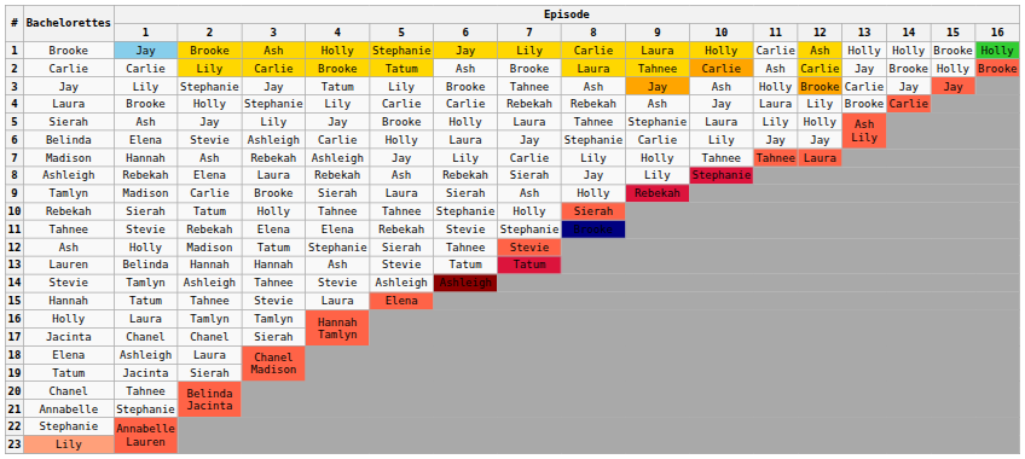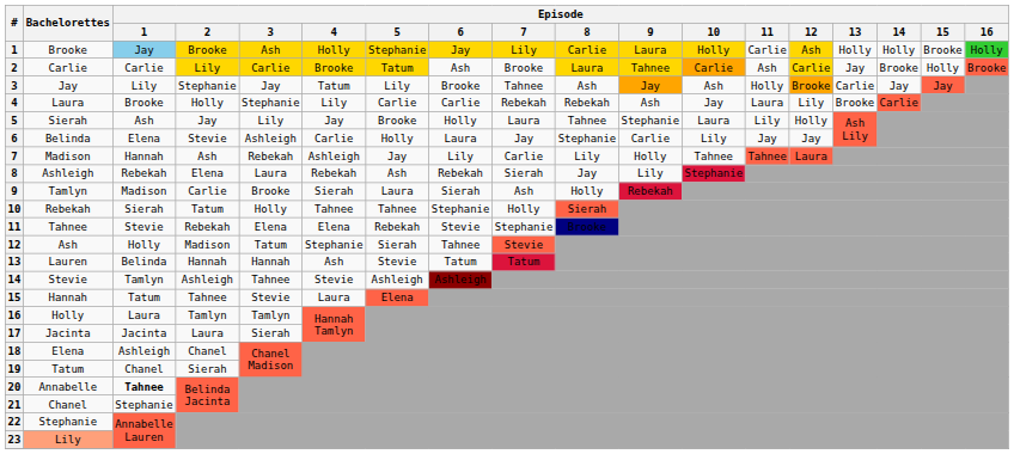 <table class="wikitable" style="text-align:center; font-size:92%">
 <tr>
 <th rowspan="2">#</th>
 <th rowspan="2">Bachelorettes</th>
 <th colspan="16">Episode</th>
 </tr>
 <tr>
 <th>1</th>
 <th>2</th>
 <th>3</th>
 <th>4</th>
 <th>5</th>
 <th>6</th>
 <th>7</th>
 <th>8</th>
 <th>9</th>
 <th>10</th>
 <th>11</th>
 <th>12</th>
 <th>13</th>
 <th>14</th>
 <th>15</th>
 <th>16</th>
 </tr>
 <tr>
 <th>1</th>
 <td>Brooke</td>
 <td bgcolor="skyblue">Jay</td>
 <td bgcolor="gold">Brooke</td>
 <td bgcolor="gold">Ash</td>
 <td bgcolor="gold">Holly</td>
 <td bgcolor="gold">Stephanie</td>
 <td bgcolor="gold">Jay</td>
 <td bgcolor="gold">Lily</td>
 <td bgcolor="gold">Carlie</td>
 <td bgcolor="gold">Laura</td>
 <td bgcolor="gold">Holly</td>
 <td>Carlie</td>
 <td bgcolor="gold">Ash</td>
 <td>Holly</td>
 <td>Holly</td>
 <td>Brooke</td>
 <td bgcolor="limegreen">Holly</td>
 </tr>
 <tr>
 <th>2</th>
 <td>Carlie</td>
 <td>Carlie</td>
 <td bgcolor="gold">Lily</td>
 <td bgcolor="gold">Carlie</td>
 <td bgcolor="gold">Brooke</td>
 <td bgcolor="gold">Tatum</td>
 <td>Ash</td>
 <td>Brooke</td>
 <td bgcolor="gold">Laura</td>
 <td bgcolor="gold">Tahnee</td>
 <td bgcolor="orange">Carlie</td>
 <td>Ash</td>
 <td bgcolor="gold">Carlie</td>
 <td>Jay</td>
 <td>Brooke</td>
 <td>Holly</td>
 <td bgcolor="tomato">Brooke</td>
 </tr>
 <tr>
 <th>3</th>
 <td>Jay</td>
 <td>Lily</td>
 <td>Stephanie</td>
 <td>Jay</td>
 <td>Tatum</td>
 <td>Lily</td>
 <td>Brooke</td>
 <td>Tahnee</td>
 <td>Ash</td>
 <td bgcolor="orange">Jay</td>
 <td>Ash</td>
 <td>Holly</td>
 <td bgcolor="orange">Brooke</td>
 <td>Carlie</td>
 <td>Jay</td>
 <td bgcolor="tomato">Jay</td>
 <td bgcolor="darkgrey"></td>
 </tr>
 <tr>
 <th>4</th>
 <td>Laura</td>
 <td>Brooke</td>
 <td>Holly</td>
 <td>Stephanie</td>
 <td>Lily</td>
 <td>Carlie</td>
 <td>Carlie</td>
 <td>Rebekah</td>
 <td>Rebekah</td>
 <td>Ash</td>
 <td>Jay</td>
 <td>Laura</td>
 <td>Lily</td>
 <td>Brooke</td>
 <td bgcolor="tomato">Carlie</td>
 <td bgcolor="darkgrey" colspan="2"></td>
 </tr>
 <tr>
 <th>5</th>
 <td>Sierah</td>
 <td>Ash</td>
 <td>Jay</td>
 <td>Lily</td>
 <td>Jay</td>
 <td>Brooke</td>
 <td>Holly</td>
 <td>Laura</td>
 <td>Tahnee</td>
 <td>Stephanie</td>
 <td>Laura</td>
 <td>Lily</td>
 <td>Holly</td>
 <td bgcolor="tomato" rowspan="2">Ash<br>Lily</td>
 <td bgcolor="darkgrey" rowspan="2" colspan="3"></td>
 </tr>
 <tr>
 <th>6</th>
 <td>Belinda</td>
 <td>Elena</td>
 <td>Stevie</td>
 <td>Ashleigh</td>
 <td>Carlie</td>
 <td>Holly</td>
 <td>Laura</td>
 <td>Jay</td>
 <td>Stephanie</td>
 <td>Carlie</td>
 <td>Lily</td>
 <td>Jay</td>
 <td>Jay</td>
 </tr>
 <tr>
 <th>7</th>
 <td>Madison</td>
 <td>Hannah</td>
 <td>Ash</td>
 <td>Rebekah</td>
 <td>Ashleigh</td>
 <td>Jay</td>
 <td>Lily</td>
 <td>Carlie</td>
 <td>Lily</td>
 <td>Holly</td>
 <td>Tahnee</td>
 <td bgcolor="tomato">Tahnee</td>
 <td bgcolor="tomato">Laura</td>
 <td bgcolor="darkgrey" colspan="5"></td>
 </tr>
 <tr>
 <th>8</th>
 <td>Ashleigh</td>
 <td>Rebekah</td>
 <td>Elena</td>
 <td>Laura</td>
 <td>Rebekah</td>
 <td>Ash</td>
 <td>Rebekah</td>
 <td>Sierah</td>
 <td>Jay</td>
 <td>Lily</td>
 <td style="background:crimson; text-align:center;"><span>Stephanie</span></td>
 <td bgcolor="darkgrey" colspan="6"></td>
 </tr>
 <tr>
 <th>9</th>
 <td>Tamlyn</td>
 <td>Madison</td>
 <td>Carlie</td>
 <td>Brooke</td>
 <td>Sierah</td>
 <td>Laura</td>
 <td>Sierah</td>
 <td>Ash</td>
 <td>Holly</td>
 <td style="background:crimson; text-align:center;"><span>Rebekah</span></td>
 <td bgcolor="darkgrey" colspan="7"></td>
 </tr>
 <tr>
 <th>10</th>
 <td>Rebekah</td>
 <td>Sierah</td>
 <td>Tatum</td>
 <td>Holly</td>
 <td>Tahnee</td>
 <td>Tahnee</td>
 <td>Stephanie</td>
 <td>Holly</td>
 <td bgcolor="tomato">Sierah</td>
 <td bgcolor="darkgrey" colspan="8" rowspan="2"></td>
 </tr>
 <tr>
 <th>11</th>
 <td>Tahnee</td>
 <td>Stevie</td>
 <td>Rebekah</td>
 <td>Elena</td>
 <td>Elena</td>
 <td>Rebekah</td>
 <td>Stevie</td>
 <td>Stephanie</td>
 <td style="text-align:center; background:navy;"><span>Brooke</span></td>
 </tr>
 <tr>
 <th>12</th>
 <td>Ash</td>
 <td>Holly</td>
 <td>Madison</td>
 <td>Tatum</td>
 <td>Stephanie</td>
 <td>Sierah</td>
 <td>Tahnee</td>
 <td bgcolor="tomato">Stevie</td>
 <td bgcolor="darkgrey" colspan="9" rowspan="2"></td>
 </tr>
 <tr>
 <th>13</th>
 <td>Lauren</td>
 <td>Belinda</td>
 <td>Hannah</td>
 <td>Hannah</td>
 <td>Ash</td>
 <td>Stevie</td>
 <td>Tatum</td>
 <td style="background:crimson; text-align:center;"><span>Tatum</span></td>
 </tr>
 <tr>
 <th>14</th>
 <td>Stevie</td>
 <td>Tamlyn</td>
 <td>Ashleigh</td>
 <td>Tahnee</td>
 <td>Stevie</td>
 <td>Ashleigh</td>
 <td style="background:#8B0000; text-align:center;"><span>Ashleigh</span></td>
 <td bgcolor="darkgrey" colspan="10"></td>
 </tr>
 <tr>
 <th>15</th>
 <td>Hannah</td>
 <td>Tatum</td>
 <td>Tahnee</td>
 <td>Stevie</td>
 <td>Laura</td>
 <td bgcolor="tomato">Elena</td>
 <td bgcolor="darkgrey" colspan="11"></td>
 </tr>
 <tr>
 <th>16</th>
 <td>Holly</td>
 <td>Laura</td>
 <td>Tamlyn</td>
 <td>Tamlyn</td>
 <td bgcolor="tomato" rowspan="2">Hannah<br>Tamlyn</td>
 <td bgcolor="darkgrey" colspan="12" rowspan="2"></td>
 </tr>
 <tr>
 <th>17</th>
 <td>Jacinta</td>
-<td>Chanel</td>
-<td>Chanel</td>
+<td>Jacinta</td>
+<td>Laura</td>
 <td>Sierah</td>
 </tr>
 <tr>
 <th>18</th>
 <td>Elena</td>
 <td>Ashleigh</td>
-<td>Laura</td>
+<td>Chanel</td>
 <td bgcolor="tomato" rowspan="2">Chanel<br>Madison</td>
 <td bgcolor="darkgrey" colspan="13" rowspan="2"></td>
 </tr>
 <tr>
 <th>19</th>
 <td>Tatum</td>
-<td>Jacinta</td>
+<td>Chanel</td>
 <td>Sierah</td>
 </tr>
 <tr>
 <th>20</th>
-<td>Chanel</td>
-<td>Tahnee</td>
+<td>Annabelle</td>
+<td><strong>Tahnee</strong></td>
 <td bgcolor="tomato" rowspan="2">Belinda<br>Jacinta</td>
 <td bgcolor="darkgray" colspan="14" rowspan="2"></td>
 </tr>
 <tr>
 <th>21</th>
-<td>Annabelle</td>
+<td>Chanel</td>
 <td>Stephanie</td>
 </tr>
 <tr>
 <th>22</th>
 <td>Stephanie</td>
 <td bgcolor="tomato" rowspan="2">Annabelle<br>Lauren</td>
 <td bgcolor="darkgray" colspan="15" rowspan="2"></td>
 </tr>
 <tr>
 <th>23</th>
 <td style="background: lightsalmon;">Lily</td>
 </tr>
 <tr>
 </tr>
 </table>
